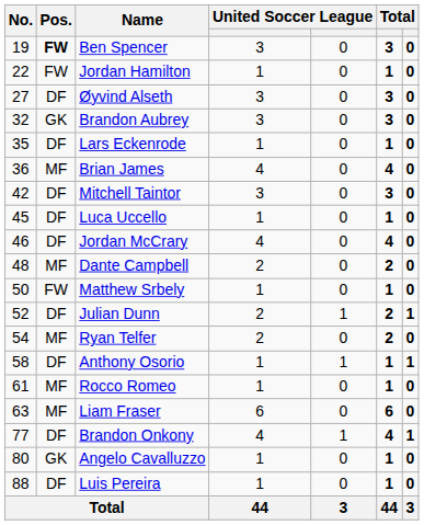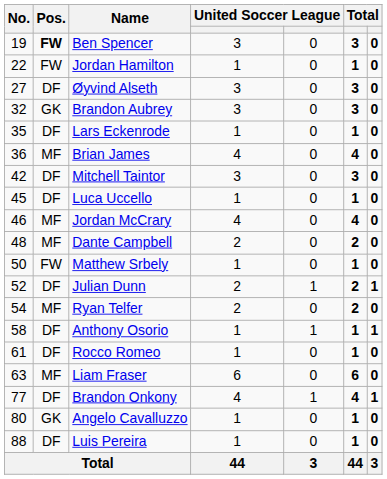 <table class="wikitable sortable" style="text-align: center;">
 <tr>
 <th rowspan="2">No.</th>
 <th rowspan="2">Pos.</th>
 <th rowspan="2">Name</th>
 <th colspan="2">United Soccer League</th>
 <th colspan="2"><strong>Total</strong></th>
 </tr>
 <tr>
 <th></th>
 <th></th>
 <th></th>
 <th></th>
 </tr>
 <tr>
 <td>19</td>
 <td><strong>FW</strong></td>
 <td align=left> <a href='#'>Ben Spencer</a></td>
 <td>3</td>
 <td>0</td>
 <td><strong>3</strong></td>
 <td><strong>0</strong></td>
 </tr>
 <tr>
 <td>22</td>
 <td>FW</td>
 <td align=left> <a href='#'>Jordan Hamilton</a></td>
 <td>1</td>
 <td>0</td>
 <td><strong>1</strong></td>
 <td><strong>0</strong></td>
 </tr>
 <tr>
 <td>27</td>
 <td>DF</td>
 <td align=left> <a href='#'>Øyvind Alseth</a></td>
 <td>3</td>
 <td>0</td>
 <td><strong>3</strong></td>
 <td><strong>0</strong></td>
 </tr>
 <tr>
 <td>32</td>
 <td>GK</td>
 <td align=left> <a href='#'>Brandon Aubrey</a></td>
 <td>3</td>
 <td>0</td>
 <td><strong>3</strong></td>
 <td><strong>0</strong></td>
 </tr>
 <tr>
 <td>35</td>
 <td>DF</td>
 <td align=left> <a href='#'>Lars Eckenrode</a></td>
 <td>1</td>
 <td>0</td>
 <td><strong>1</strong></td>
 <td><strong>0</strong></td>
 </tr>
 <tr>
 <td>36</td>
 <td>MF</td>
 <td align=left> <a href='#'>Brian James</a></td>
 <td>4</td>
 <td>0</td>
 <td><strong>4</strong></td>
 <td><strong>0</strong></td>
 </tr>
 <tr>
 <td>42</td>
 <td>DF</td>
 <td align=left> <a href='#'>Mitchell Taintor</a></td>
 <td>3</td>
 <td>0</td>
 <td><strong>3</strong></td>
 <td><strong>0</strong></td>
 </tr>
 <tr>
 <td>45</td>
 <td>DF</td>
 <td align=left> <a href='#'>Luca Uccello</a></td>
 <td>1</td>
 <td>0</td>
 <td><strong>1</strong></td>
 <td><strong>0</strong></td>
 </tr>
 <tr>
 <td>46</td>
-<td>DF</td>
+<td>MF</td>
 <td align=left> <a href='#'>Jordan McCrary</a></td>
 <td>4</td>
 <td>0</td>
 <td><strong>4</strong></td>
 <td><strong>0</strong></td>
 </tr>
 <tr>
 <td>48</td>
 <td>MF</td>
 <td align=left> <a href='#'>Dante Campbell</a></td>
 <td>2</td>
 <td>0</td>
 <td><strong>2</strong></td>
 <td><strong>0</strong></td>
 </tr>
 <tr>
 <td>50</td>
 <td>FW</td>
 <td align=left> <a href='#'>Matthew Srbely</a></td>
 <td>1</td>
 <td>0</td>
 <td><strong>1</strong></td>
 <td><strong>0</strong></td>
 </tr>
 <tr>
 <td>52</td>
 <td>DF</td>
 <td align=left> <a href='#'>Julian Dunn</a></td>
 <td>2</td>
 <td>1</td>
 <td><strong>2</strong></td>
 <td><strong>1</strong></td>
 </tr>
 <tr>
 <td>54</td>
 <td>MF</td>
 <td align=left> <a href='#'>Ryan Telfer</a></td>
 <td>2</td>
 <td>0</td>
 <td><strong>2</strong></td>
 <td><strong>0</strong></td>
 </tr>
 <tr>
 <td>58</td>
 <td>DF</td>
 <td align=left> <a href='#'>Anthony Osorio</a></td>
 <td>1</td>
 <td>1</td>
 <td><strong>1</strong></td>
 <td><strong>1</strong></td>
 </tr>
 <tr>
 <td>61</td>
-<td>MF</td>
+<td>DF</td>
 <td align=left> <a href='#'>Rocco Romeo</a></td>
 <td>1</td>
 <td>0</td>
 <td><strong>1</strong></td>
 <td><strong>0</strong></td>
 </tr>
 <tr>
 <td>63</td>
 <td>MF</td>
 <td align=left> <a href='#'>Liam Fraser</a></td>
 <td>6</td>
 <td>0</td>
 <td><strong>6</strong></td>
 <td><strong>0</strong></td>
 </tr>
 <tr>
 <td>77</td>
 <td>DF</td>
 <td align=left> <a href='#'>Brandon Onkony</a></td>
 <td>4</td>
 <td>1</td>
 <td><strong>4</strong></td>
 <td><strong>1</strong></td>
 </tr>
 <tr>
 <td>80</td>
 <td>GK</td>
 <td align=left> <a href='#'>Angelo Cavalluzzo</a></td>
 <td>1</td>
 <td>0</td>
 <td><strong>1</strong></td>
 <td><strong>0</strong></td>
 </tr>
 <tr>
 <td>88</td>
 <td>DF</td>
 <td align=left> <a href='#'>Luis Pereira</a></td>
 <td>1</td>
 <td>0</td>
 <td><strong>1</strong></td>
 <td><strong>0</strong></td>
 </tr>
 <tr>
 <th colspan=3>Total</th>
 <th>44</th>
 <th>3</th>
 <th>44</th>
 <th>3</th>
 </tr>
 </table>
